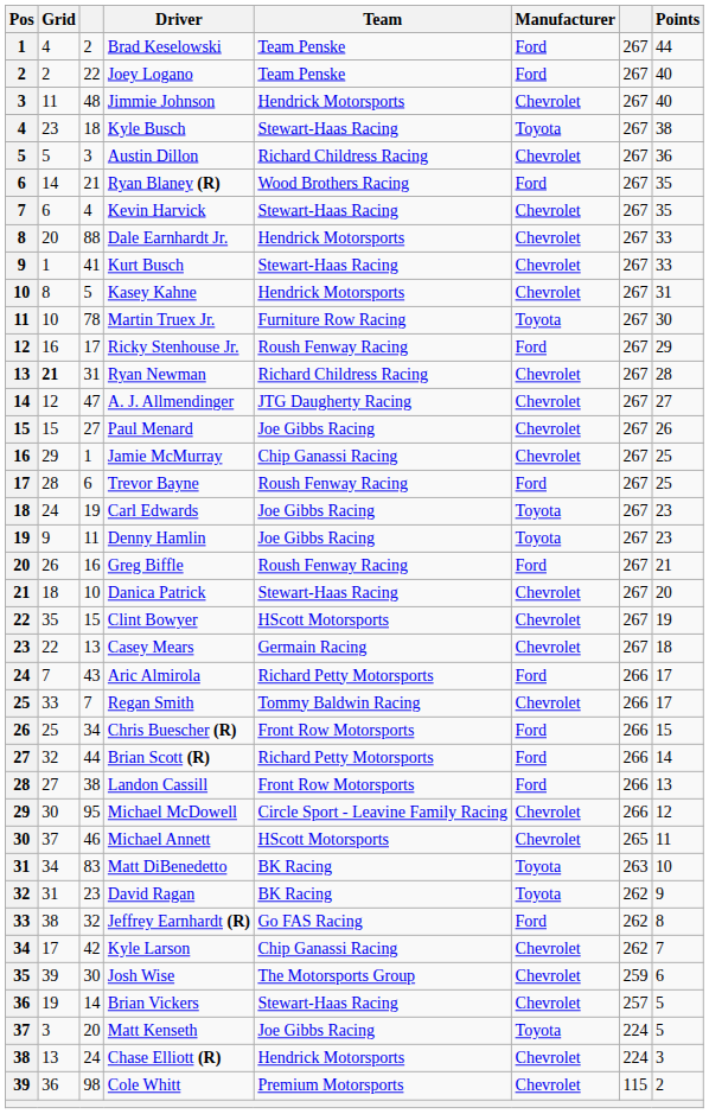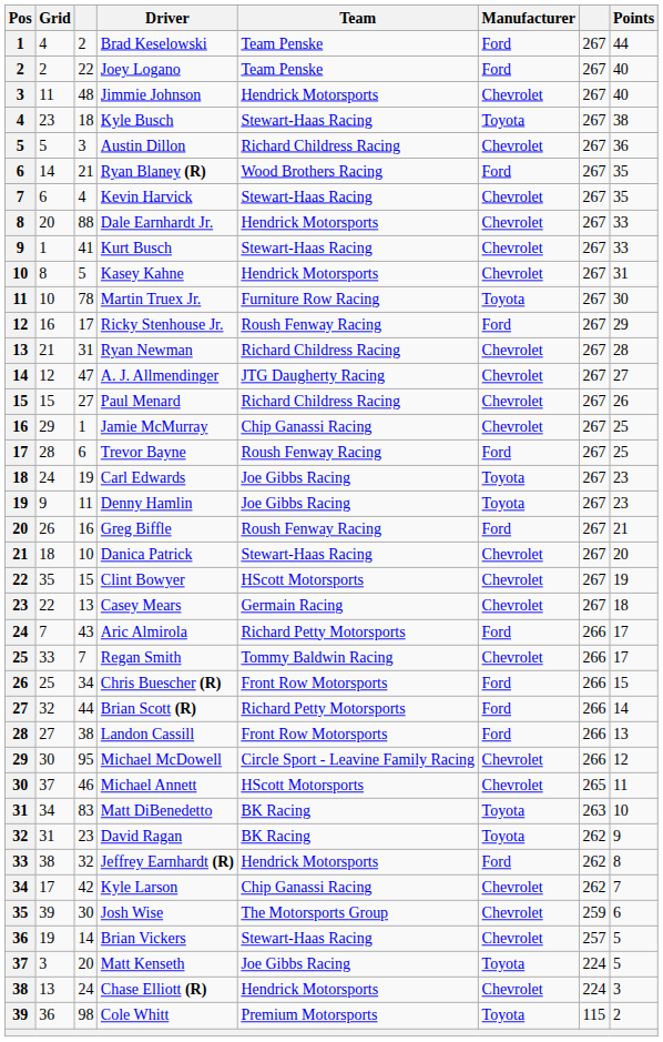 <table class="wikitable" style="font-size:95%">
 <tr>
 <th>Pos</th>
 <th>Grid</th>
 <th></th>
 <th>Driver</th>
 <th>Team</th>
 <th>Manufacturer</th>
 <th></th>
 <th>Points</th>
 </tr>
 <tr>
 <th>1</th>
 <td>4</td>
 <td>2</td>
 <td><a href='#'>Brad Keselowski</a></td>
 <td><a href='#'>Team Penske</a></td>
 <td><a href='#'>Ford</a></td>
 <td>267</td>
 <td>44</td>
 </tr>
 <tr>
 <th>2</th>
 <td>2</td>
 <td>22</td>
 <td><a href='#'>Joey Logano</a></td>
 <td><a href='#'>Team Penske</a></td>
 <td><a href='#'>Ford</a></td>
 <td>267</td>
 <td>40</td>
 </tr>
 <tr>
 <th>3</th>
 <td>11</td>
 <td>48</td>
 <td><a href='#'>Jimmie Johnson</a></td>
 <td><a href='#'>Hendrick Motorsports</a></td>
 <td><a href='#'>Chevrolet</a></td>
 <td>267</td>
 <td>40</td>
 </tr>
 <tr>
 <th>4</th>
 <td>23</td>
 <td>18</td>
 <td><a href='#'>Kyle Busch</a></td>
 <td><a href='#'>Stewart-Haas Racing</a></td>
 <td><a href='#'>Toyota</a></td>
 <td>267</td>
 <td>38</td>
 </tr>
 <tr>
 <th>5</th>
 <td>5</td>
 <td>3</td>
 <td><a href='#'>Austin Dillon</a></td>
 <td><a href='#'>Richard Childress Racing</a></td>
 <td><a href='#'>Chevrolet</a></td>
 <td>267</td>
 <td>36</td>
 </tr>
 <tr>
 <th>6</th>
 <td>14</td>
 <td>21</td>
 <td><a href='#'>Ryan Blaney</a> <strong>(R)</strong></td>
 <td><a href='#'>Wood Brothers Racing</a></td>
 <td><a href='#'>Ford</a></td>
 <td>267</td>
 <td>35</td>
 </tr>
 <tr>
 <th>7</th>
 <td>6</td>
 <td>4</td>
 <td><a href='#'>Kevin Harvick</a></td>
 <td><a href='#'>Stewart-Haas Racing</a></td>
 <td><a href='#'>Chevrolet</a></td>
 <td>267</td>
 <td>35</td>
 </tr>
 <tr>
 <th>8</th>
 <td>20</td>
 <td>88</td>
 <td><a href='#'>Dale Earnhardt Jr.</a></td>
 <td><a href='#'>Hendrick Motorsports</a></td>
 <td><a href='#'>Chevrolet</a></td>
 <td>267</td>
 <td>33</td>
 </tr>
 <tr>
 <th>9</th>
 <td>1</td>
 <td>41</td>
 <td><a href='#'>Kurt Busch</a></td>
 <td><a href='#'>Stewart-Haas Racing</a></td>
 <td><a href='#'>Chevrolet</a></td>
 <td>267</td>
 <td>33</td>
 </tr>
 <tr>
 <th>10</th>
 <td>8</td>
 <td>5</td>
 <td><a href='#'>Kasey Kahne</a></td>
 <td><a href='#'>Hendrick Motorsports</a></td>
 <td><a href='#'>Chevrolet</a></td>
 <td>267</td>
 <td>31</td>
 </tr>
 <tr>
 <th>11</th>
 <td>10</td>
 <td>78</td>
 <td><a href='#'>Martin Truex Jr.</a></td>
 <td><a href='#'>Furniture Row Racing</a></td>
 <td><a href='#'>Toyota</a></td>
 <td>267</td>
 <td>30</td>
 </tr>
 <tr>
 <th>12</th>
 <td>16</td>
 <td>17</td>
 <td><a href='#'>Ricky Stenhouse Jr.</a></td>
 <td><a href='#'>Roush Fenway Racing</a></td>
 <td><a href='#'>Ford</a></td>
 <td>267</td>
 <td>29</td>
 </tr>
 <tr>
 <th>13</th>
-<td><strong>21</strong></td>
+<td>21</td>
 <td>31</td>
 <td><a href='#'>Ryan Newman</a></td>
 <td><a href='#'>Richard Childress Racing</a></td>
 <td><a href='#'>Chevrolet</a></td>
 <td>267</td>
 <td>28</td>
 </tr>
 <tr>
 <th>14</th>
 <td>12</td>
 <td>47</td>
 <td><a href='#'>A. J. Allmendinger</a></td>
 <td><a href='#'>JTG Daugherty Racing</a></td>
 <td><a href='#'>Chevrolet</a></td>
 <td>267</td>
 <td>27</td>
 </tr>
 <tr>
 <th>15</th>
 <td>15</td>
 <td>27</td>
 <td><a href='#'>Paul Menard</a></td>
-<td><a href='#'>Joe Gibbs Racing</a></td>
+<td><a href='#'>Richard Childress Racing</a></td>
 <td><a href='#'>Chevrolet</a></td>
 <td>267</td>
 <td>26</td>
 </tr>
 <tr>
 <th>16</th>
 <td>29</td>
 <td>1</td>
 <td><a href='#'>Jamie McMurray</a></td>
 <td><a href='#'>Chip Ganassi Racing</a></td>
 <td><a href='#'>Chevrolet</a></td>
 <td>267</td>
 <td>25</td>
 </tr>
 <tr>
 <th>17</th>
 <td>28</td>
 <td>6</td>
 <td><a href='#'>Trevor Bayne</a></td>
 <td><a href='#'>Roush Fenway Racing</a></td>
 <td><a href='#'>Ford</a></td>
 <td>267</td>
 <td>25</td>
 </tr>
 <tr>
 <th>18</th>
 <td>24</td>
 <td>19</td>
 <td><a href='#'>Carl Edwards</a></td>
 <td><a href='#'>Joe Gibbs Racing</a></td>
 <td><a href='#'>Toyota</a></td>
 <td>267</td>
 <td>23</td>
 </tr>
 <tr>
 <th>19</th>
 <td>9</td>
 <td>11</td>
 <td><a href='#'>Denny Hamlin</a></td>
 <td><a href='#'>Joe Gibbs Racing</a></td>
 <td><a href='#'>Toyota</a></td>
 <td>267</td>
 <td>23</td>
 </tr>
 <tr>
 <th>20</th>
 <td>26</td>
 <td>16</td>
 <td><a href='#'>Greg Biffle</a></td>
 <td><a href='#'>Roush Fenway Racing</a></td>
 <td><a href='#'>Ford</a></td>
 <td>267</td>
 <td>21</td>
 </tr>
 <tr>
 <th>21</th>
 <td>18</td>
 <td>10</td>
 <td><a href='#'>Danica Patrick</a></td>
 <td><a href='#'>Stewart-Haas Racing</a></td>
 <td><a href='#'>Chevrolet</a></td>
 <td>267</td>
 <td>20</td>
 </tr>
 <tr>
 <th>22</th>
 <td>35</td>
 <td>15</td>
 <td><a href='#'>Clint Bowyer</a></td>
 <td><a href='#'>HScott Motorsports</a></td>
 <td><a href='#'>Chevrolet</a></td>
 <td>267</td>
 <td>19</td>
 </tr>
 <tr>
 <th>23</th>
 <td>22</td>
 <td>13</td>
 <td><a href='#'>Casey Mears</a></td>
 <td><a href='#'>Germain Racing</a></td>
 <td><a href='#'>Chevrolet</a></td>
 <td>267</td>
 <td>18</td>
 </tr>
 <tr>
 <th>24</th>
 <td>7</td>
 <td>43</td>
 <td><a href='#'>Aric Almirola</a></td>
 <td><a href='#'>Richard Petty Motorsports</a></td>
 <td><a href='#'>Ford</a></td>
 <td>266</td>
 <td>17</td>
 </tr>
 <tr>
 <th>25</th>
 <td>33</td>
 <td>7</td>
 <td><a href='#'>Regan Smith</a></td>
 <td><a href='#'>Tommy Baldwin Racing</a></td>
 <td><a href='#'>Chevrolet</a></td>
 <td>266</td>
 <td>17</td>
 </tr>
 <tr>
 <th>26</th>
 <td>25</td>
 <td>34</td>
 <td><a href='#'>Chris Buescher</a> <strong>(R)</strong></td>
 <td><a href='#'>Front Row Motorsports</a></td>
 <td><a href='#'>Ford</a></td>
 <td>266</td>
 <td>15</td>
 </tr>
 <tr>
 <th>27</th>
 <td>32</td>
 <td>44</td>
 <td><a href='#'>Brian Scott</a> <strong>(R)</strong></td>
 <td><a href='#'>Richard Petty Motorsports</a></td>
 <td><a href='#'>Ford</a></td>
 <td>266</td>
 <td>14</td>
 </tr>
 <tr>
 <th>28</th>
 <td>27</td>
 <td>38</td>
 <td><a href='#'>Landon Cassill</a></td>
 <td><a href='#'>Front Row Motorsports</a></td>
 <td><a href='#'>Ford</a></td>
 <td>266</td>
 <td>13</td>
 </tr>
 <tr>
 <th>29</th>
 <td>30</td>
 <td>95</td>
 <td><a href='#'>Michael McDowell</a></td>
 <td><a href='#'>Circle Sport - Leavine Family Racing</a></td>
 <td><a href='#'>Chevrolet</a></td>
 <td>266</td>
 <td>12</td>
 </tr>
 <tr>
 <th>30</th>
 <td>37</td>
 <td>46</td>
 <td><a href='#'>Michael Annett</a></td>
 <td><a href='#'>HScott Motorsports</a></td>
 <td><a href='#'>Chevrolet</a></td>
 <td>265</td>
 <td>11</td>
 </tr>
 <tr>
 <th>31</th>
 <td>34</td>
 <td>83</td>
 <td><a href='#'>Matt DiBenedetto</a></td>
 <td><a href='#'>BK Racing</a></td>
 <td><a href='#'>Toyota</a></td>
 <td>263</td>
 <td>10</td>
 </tr>
 <tr>
 <th>32</th>
 <td>31</td>
 <td>23</td>
 <td><a href='#'>David Ragan</a></td>
 <td><a href='#'>BK Racing</a></td>
 <td><a href='#'>Toyota</a></td>
 <td>262</td>
 <td>9</td>
 </tr>
 <tr>
 <th>33</th>
 <td>38</td>
 <td>32</td>
 <td><a href='#'>Jeffrey Earnhardt</a> <strong>(R)</strong></td>
-<td><a href='#'>Go FAS Racing</a></td>
+<td><a href='#'>Hendrick Motorsports</a></td>
 <td><a href='#'>Ford</a></td>
 <td>262</td>
 <td>8</td>
 </tr>
 <tr>
 <th>34</th>
 <td>17</td>
 <td>42</td>
 <td><a href='#'>Kyle Larson</a></td>
 <td><a href='#'>Chip Ganassi Racing</a></td>
 <td><a href='#'>Chevrolet</a></td>
 <td>262</td>
 <td>7</td>
 </tr>
 <tr>
 <th>35</th>
 <td>39</td>
 <td>30</td>
 <td><a href='#'>Josh Wise</a></td>
 <td><a href='#'>The Motorsports Group</a></td>
 <td><a href='#'>Chevrolet</a></td>
 <td>259</td>
 <td>6</td>
 </tr>
 <tr>
 <th>36</th>
 <td>19</td>
 <td>14</td>
 <td><a href='#'>Brian Vickers</a></td>
 <td><a href='#'>Stewart-Haas Racing</a></td>
 <td><a href='#'>Chevrolet</a></td>
 <td>257</td>
 <td>5</td>
 </tr>
 <tr>
 <th>37</th>
 <td>3</td>
 <td>20</td>
 <td><a href='#'>Matt Kenseth</a></td>
 <td><a href='#'>Joe Gibbs Racing</a></td>
 <td><a href='#'>Toyota</a></td>
 <td>224</td>
 <td>5</td>
 </tr>
 <tr>
 <th>38</th>
 <td>13</td>
 <td>24</td>
 <td><a href='#'>Chase Elliott</a> <strong>(R)</strong></td>
 <td><a href='#'>Hendrick Motorsports</a></td>
 <td><a href='#'>Chevrolet</a></td>
 <td>224</td>
 <td>3</td>
 </tr>
 <tr>
 <th>39</th>
 <td>36</td>
 <td>98</td>
 <td><a href='#'>Cole Whitt</a></td>
 <td><a href='#'>Premium Motorsports</a></td>
-<td><a href='#'>Chevrolet</a></td>
+<td><a href='#'>Toyota</a></td>
 <td>115</td>
 <td>2</td>
 </tr>
 <tr>
 <th colspan="8"></th>
 </tr>
 </table>
